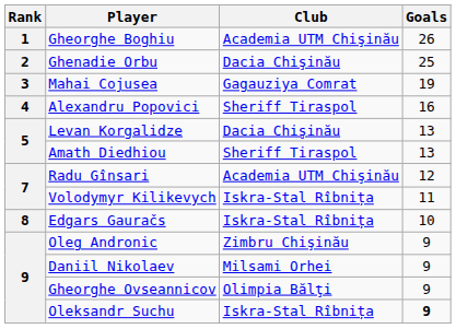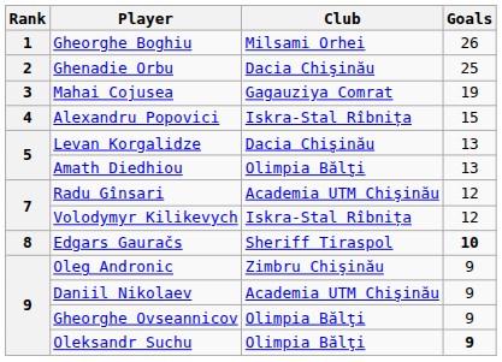 <table class="wikitable">
 <tr>
 <th>Rank</th>
 <th>Player</th>
 <th>Club</th>
 <th>Goals</th>
 </tr>
 <tr>
 <th align=center>1</th>
 <td> <a href='#'>Gheorghe Boghiu</a></td>
-<td><a href='#'>Academia UTM Chişinău</a></td>
+<td><a href='#'>Milsami Orhei</a></td>
 <td align=center>26</td>
 </tr>
 <tr>
 <th align=center>2</th>
 <td> <a href='#'>Ghenadie Orbu</a></td>
 <td><a href='#'>Dacia Chişinău</a></td>
 <td align=center>25</td>
 </tr>
 <tr>
 <th align=center>3</th>
 <td> <a href='#'>Mahai Cojusea</a></td>
 <td><a href='#'>Gagauziya Comrat</a></td>
 <td align=center>19</td>
 </tr>
 <tr>
 <th align=center>4</th>
 <td> <a href='#'>Alexandru Popovici</a></td>
-<td><a href='#'>Sheriff Tiraspol</a></td>
-<td align=center>16</td>
+<td><a href='#'>Iskra-Stal Rîbnița</a></td>
+<td align=center>15</td>
 </tr>
 <tr>
 <th rowspan="2" style="text-align:center;">5</th>
 <td> <a href='#'>Levan Korgalidze</a></td>
 <td><a href='#'>Dacia Chişinău</a></td>
 <td align=center>13</td>
 </tr>
 <tr>
 <td> <a href='#'>Amath Diedhiou</a></td>
-<td><a href='#'>Sheriff Tiraspol</a></td>
+<td><a href='#'>Olimpia Bălţi</a></td>
 <td align=center>13</td>
 </tr>
 <tr>
 <th rowspan="2" style="text-align:center;">7</th>
 <td> <a href='#'>Radu Gînsari</a></td>
 <td><a href='#'>Academia UTM Chişinău</a></td>
 <td align=center>12</td>
 </tr>
 <tr>
 <td> <a href='#'>Volodymyr Kilikevych</a></td>
 <td><a href='#'>Iskra-Stal Rîbnița</a></td>
-<td align=center>11</td>
+<td align=center>12</td>
 </tr>
 <tr>
 <th align=center>8</th>
 <td> <a href='#'>Edgars Gauračs</a></td>
-<td><a href='#'>Iskra-Stal Rîbnița</a></td>
-<td align=center>10</td>
+<td><a href='#'>Sheriff Tiraspol</a></td>
+<td align=center><strong>10</strong></td>
 </tr>
 <tr>
 <th rowspan="4" style="text-align:center;">9</th>
 <td> <a href='#'>Oleg Andronic</a></td>
 <td><a href='#'>Zimbru Chişinău</a></td>
 <td align=center>9</td>
 </tr>
 <tr>
 <td> <a href='#'>Daniil Nikolaev</a></td>
-<td><a href='#'>Milsami Orhei</a></td>
+<td><a href='#'>Academia UTM Chişinău</a></td>
 <td align=center>9</td>
 </tr>
 <tr>
 <td> <a href='#'>Gheorghe Ovseannicov</a></td>
 <td><a href='#'>Olimpia Bălţi</a></td>
 <td align=center>9</td>
 </tr>
 <tr>
 <td> <a href='#'>Oleksandr Suchu</a></td>
-<td><a href='#'>Iskra-Stal Rîbnița</a></td>
+<td><a href='#'>Olimpia Bălţi</a></td>
 <td align=center><strong>9</strong></td>
 </tr>
 </table>
